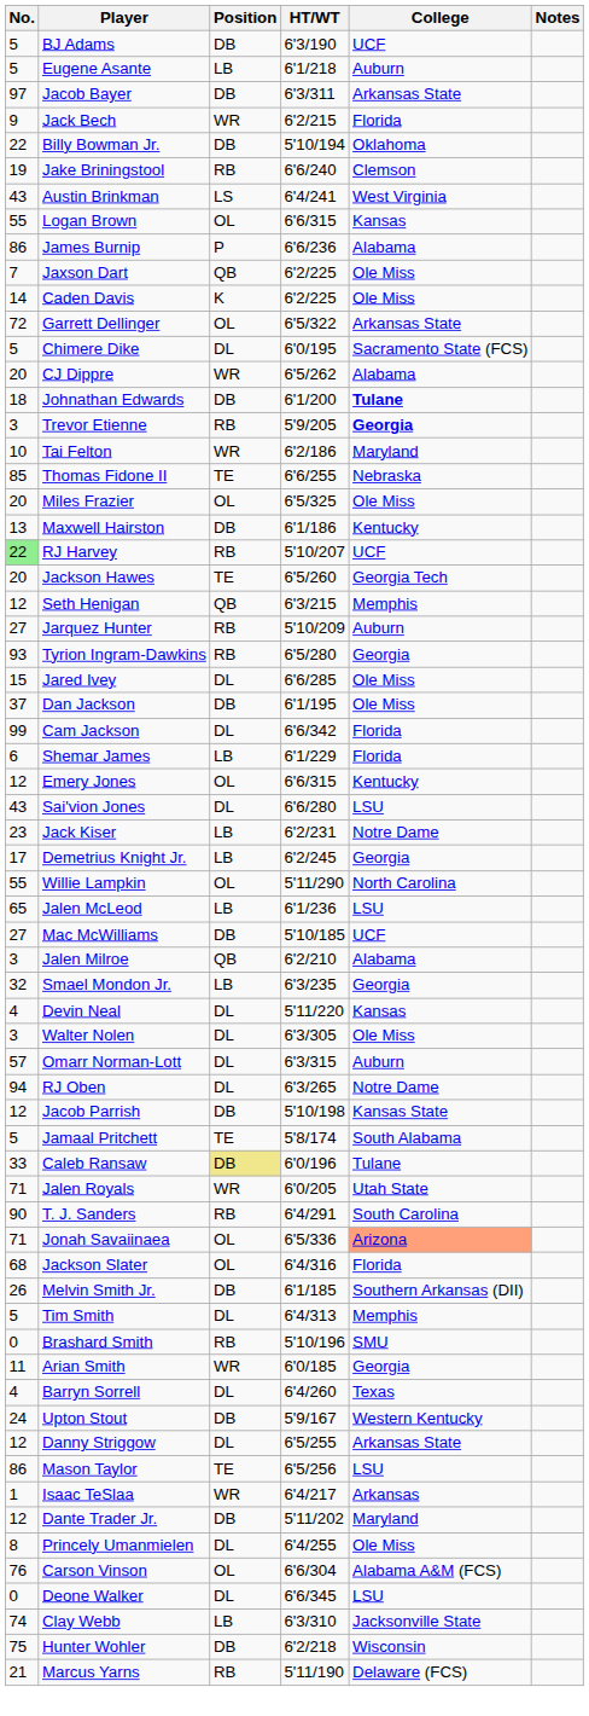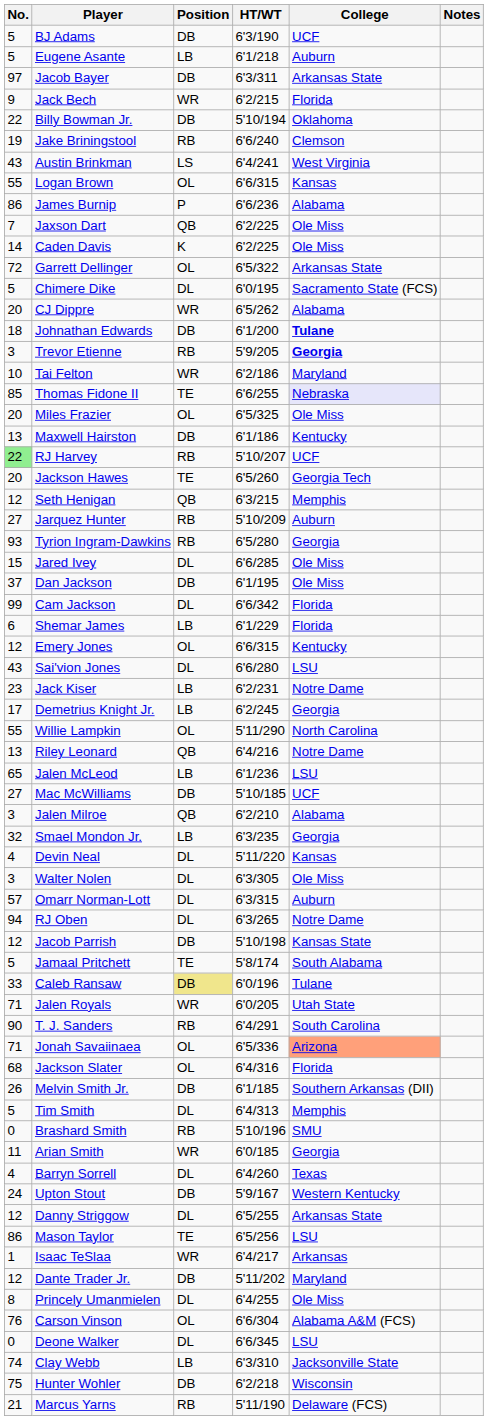 <table class = "wikitable sortable">
 <tr>
 <th>No.</th>
 <th>Player</th>
 <th>Position</th>
 <th class="unsortable">HT/WT</th>
 <th>College</th>
 <th class="unsortable">Notes</th>
 </tr>
 <tr>
 <td>5</td>
 <td><a href='#'>BJ Adams</a></td>
 <td>DB</td>
 <td>6'3/190</td>
 <td><a href='#'>UCF</a></td>
 <td></td>
 </tr>
 <tr>
 <td>5</td>
 <td><a href='#'>Eugene Asante</a></td>
 <td>LB</td>
 <td>6'1/218</td>
 <td><a href='#'>Auburn</a></td>
 <td></td>
 </tr>
 <tr>
 <td>97</td>
 <td><a href='#'>Jacob Bayer</a></td>
 <td>DB</td>
 <td>6'3/311</td>
 <td><a href='#'>Arkansas State</a></td>
 <td></td>
 </tr>
 <tr>
 <td>9</td>
 <td><a href='#'>Jack Bech</a></td>
 <td>WR</td>
 <td>6'2/215</td>
 <td><a href='#'>Florida</a></td>
 <td></td>
 </tr>
 <tr>
 <td>22</td>
 <td><a href='#'>Billy Bowman Jr.</a></td>
 <td>DB</td>
 <td>5'10/194</td>
 <td><a href='#'>Oklahoma</a></td>
 <td></td>
 </tr>
 <tr>
 <td>19</td>
 <td><a href='#'>Jake Briningstool</a></td>
 <td>RB</td>
 <td>6'6/240</td>
 <td><a href='#'>Clemson</a></td>
 <td></td>
 </tr>
 <tr>
 <td>43</td>
 <td><a href='#'>Austin Brinkman</a></td>
 <td>LS</td>
 <td>6'4/241</td>
 <td><a href='#'>West Virginia</a></td>
 <td></td>
 </tr>
 <tr>
 <td>55</td>
 <td><a href='#'>Logan Brown</a></td>
 <td>OL</td>
 <td>6'6/315</td>
 <td><a href='#'>Kansas</a></td>
 <td></td>
 </tr>
 <tr>
 <td>86</td>
 <td><a href='#'>James Burnip</a></td>
 <td>P</td>
 <td>6'6/236</td>
 <td><a href='#'>Alabama</a></td>
 <td></td>
 </tr>
 <tr>
 <td>7</td>
 <td><a href='#'>Jaxson Dart</a></td>
 <td>QB</td>
 <td>6'2/225</td>
 <td><a href='#'>Ole Miss</a></td>
 <td></td>
 </tr>
 <tr>
 <td>14</td>
 <td><a href='#'>Caden Davis</a></td>
 <td>K</td>
 <td>6'2/225</td>
 <td><a href='#'>Ole Miss</a></td>
 <td></td>
 </tr>
 <tr>
 <td>72</td>
 <td><a href='#'>Garrett Dellinger</a></td>
 <td>OL</td>
 <td>6'5/322</td>
 <td><a href='#'>Arkansas State</a></td>
 <td></td>
 </tr>
 <tr>
 <td>5</td>
 <td><a href='#'>Chimere Dike</a></td>
 <td>DL</td>
 <td>6'0/195</td>
 <td><a href='#'>Sacramento State</a> (FCS)</td>
 <td></td>
 </tr>
 <tr>
 <td>20</td>
 <td><a href='#'>CJ Dippre</a></td>
 <td>WR</td>
 <td>6'5/262</td>
 <td><a href='#'>Alabama</a></td>
 <td></td>
 </tr>
 <tr>
 <td>18</td>
 <td><a href='#'>Johnathan Edwards</a></td>
 <td>DB</td>
 <td>6'1/200</td>
 <td><strong><a href='#'>Tulane</a></strong></td>
 <td></td>
 </tr>
 <tr>
 <td>3</td>
 <td><a href='#'>Trevor Etienne</a></td>
 <td>RB</td>
 <td>5'9/205</td>
 <td><strong><a href='#'>Georgia</a></strong></td>
 <td></td>
 </tr>
 <tr>
 <td>10</td>
 <td><a href='#'>Tai Felton</a></td>
 <td>WR</td>
 <td>6'2/186</td>
 <td><a href='#'>Maryland</a></td>
 <td></td>
 </tr>
 <tr>
 <td>85</td>
 <td><a href='#'>Thomas Fidone II</a></td>
 <td>TE</td>
 <td>6'6/255</td>
-<td><a href='#'>Nebraska</a></td>
+<td style="background: lavender;"><a href='#'>Nebraska</a></td>
 <td></td>
 </tr>
 <tr>
 <td>20</td>
 <td><a href='#'>Miles Frazier</a></td>
 <td>OL</td>
 <td>6'5/325</td>
 <td><a href='#'>Ole Miss</a></td>
 <td></td>
 </tr>
 <tr>
 <td>13</td>
 <td><a href='#'>Maxwell Hairston</a></td>
 <td>DB</td>
 <td>6'1/186</td>
 <td><a href='#'>Kentucky</a></td>
 <td></td>
 </tr>
 <tr>
 <td style="background: lightgreen;">22</td>
 <td><a href='#'>RJ Harvey</a></td>
 <td>RB</td>
 <td>5'10/207</td>
 <td><a href='#'>UCF</a></td>
 <td></td>
 </tr>
 <tr>
 <td>20</td>
 <td><a href='#'>Jackson Hawes</a></td>
 <td>TE</td>
 <td>6'5/260</td>
 <td><a href='#'>Georgia Tech</a></td>
 <td></td>
 </tr>
 <tr>
 <td>12</td>
 <td><a href='#'>Seth Henigan</a></td>
 <td>QB</td>
 <td>6'3/215</td>
 <td><a href='#'>Memphis</a></td>
 <td></td>
 </tr>
 <tr>
 <td>27</td>
 <td><a href='#'>Jarquez Hunter</a></td>
 <td>RB</td>
 <td>5'10/209</td>
 <td><a href='#'>Auburn</a></td>
 <td></td>
 </tr>
 <tr>
 <td>93</td>
 <td><a href='#'>Tyrion Ingram-Dawkins</a></td>
 <td>RB</td>
 <td>6'5/280</td>
 <td><a href='#'>Georgia</a></td>
 <td></td>
 </tr>
 <tr>
 <td>15</td>
 <td><a href='#'>Jared Ivey</a></td>
 <td>DL</td>
 <td>6'6/285</td>
 <td><a href='#'>Ole Miss</a></td>
 <td></td>
 </tr>
 <tr>
 <td>37</td>
 <td><a href='#'>Dan Jackson</a></td>
 <td>DB</td>
 <td>6'1/195</td>
 <td><a href='#'>Ole Miss</a></td>
 <td></td>
 </tr>
 <tr>
 <td>99</td>
 <td><a href='#'>Cam Jackson</a></td>
 <td>DL</td>
 <td>6'6/342</td>
 <td><a href='#'>Florida</a></td>
 <td></td>
 </tr>
 <tr>
 <td>6</td>
 <td><a href='#'>Shemar James</a></td>
 <td>LB</td>
 <td>6'1/229</td>
 <td><a href='#'>Florida</a></td>
 <td></td>
 </tr>
 <tr>
 <td>12</td>
 <td><a href='#'>Emery Jones</a></td>
 <td>OL</td>
 <td>6'6/315</td>
 <td><a href='#'>Kentucky</a></td>
 <td></td>
 </tr>
 <tr>
 <td>43</td>
 <td><a href='#'>Sai'vion Jones</a></td>
 <td>DL</td>
 <td>6'6/280</td>
 <td><a href='#'>LSU</a></td>
 <td></td>
 </tr>
 <tr>
 <td>23</td>
 <td><a href='#'>Jack Kiser</a></td>
 <td>LB</td>
 <td>6'2/231</td>
 <td><a href='#'>Notre Dame</a></td>
 <td></td>
 </tr>
 <tr>
 <td>17</td>
 <td><a href='#'>Demetrius Knight Jr.</a></td>
 <td>LB</td>
 <td>6'2/245</td>
 <td><a href='#'>Georgia</a></td>
 <td></td>
 </tr>
 <tr>
 <td>55</td>
 <td><a href='#'>Willie Lampkin</a></td>
 <td>OL</td>
 <td>5'11/290</td>
 <td><a href='#'>North Carolina</a></td>
+<td></td>
+</tr>
+<tr>
+<td>13</td>
+<td><a href='#'>Riley Leonard</a></td>
+<td>QB</td>
+<td>6'4/216</td>
+<td><a href='#'>Notre Dame</a></td>
 <td></td>
 </tr>
 <tr>
 <td>65</td>
 <td><a href='#'>Jalen McLeod</a></td>
 <td>LB</td>
 <td>6'1/236</td>
 <td><a href='#'>LSU</a></td>
 <td></td>
 </tr>
 <tr>
 <td>27</td>
 <td><a href='#'>Mac McWilliams</a></td>
 <td>DB</td>
 <td>5'10/185</td>
 <td><a href='#'>UCF</a></td>
 <td></td>
 </tr>
 <tr>
 <td>3</td>
 <td><a href='#'>Jalen Milroe</a></td>
 <td>QB</td>
 <td>6'2/210</td>
 <td><a href='#'>Alabama</a></td>
 <td></td>
 </tr>
 <tr>
 <td>32</td>
 <td><a href='#'>Smael Mondon Jr.</a></td>
 <td>LB</td>
 <td>6'3/235</td>
 <td><a href='#'>Georgia</a></td>
 <td></td>
 </tr>
 <tr>
 <td>4</td>
 <td><a href='#'>Devin Neal</a></td>
 <td>DL</td>
 <td>5'11/220</td>
 <td><a href='#'>Kansas</a></td>
 <td></td>
 </tr>
 <tr>
 <td>3</td>
 <td><a href='#'>Walter Nolen</a></td>
 <td>DL</td>
 <td>6'3/305</td>
 <td><a href='#'>Ole Miss</a></td>
 <td></td>
 </tr>
 <tr>
 <td>57</td>
 <td><a href='#'>Omarr Norman-Lott</a></td>
 <td>DL</td>
 <td>6'3/315</td>
 <td><a href='#'>Auburn</a></td>
 <td></td>
 </tr>
 <tr>
 <td>94</td>
 <td><a href='#'>RJ Oben</a></td>
 <td>DL</td>
 <td>6'3/265</td>
 <td><a href='#'>Notre Dame</a></td>
 <td></td>
 </tr>
 <tr>
 <td>12</td>
 <td><a href='#'>Jacob Parrish</a></td>
 <td>DB</td>
 <td>5'10/198</td>
 <td><a href='#'>Kansas State</a></td>
 <td></td>
 </tr>
 <tr>
 <td>5</td>
 <td><a href='#'>Jamaal Pritchett</a></td>
 <td>TE</td>
 <td>5'8/174</td>
 <td><a href='#'>South Alabama</a></td>
 <td></td>
 </tr>
 <tr>
 <td>33</td>
 <td><a href='#'>Caleb Ransaw</a></td>
 <td style="background: khaki;">DB</td>
 <td>6'0/196</td>
 <td><a href='#'>Tulane</a></td>
 <td></td>
 </tr>
 <tr>
 <td>71</td>
 <td><a href='#'>Jalen Royals</a></td>
 <td>WR</td>
 <td>6'0/205</td>
 <td><a href='#'>Utah State</a></td>
 <td></td>
 </tr>
 <tr>
 <td>90</td>
 <td><a href='#'>T. J. Sanders</a></td>
 <td>RB</td>
 <td>6'4/291</td>
 <td><a href='#'>South Carolina</a></td>
 <td></td>
 </tr>
 <tr>
 <td>71</td>
 <td><a href='#'>Jonah Savaiinaea</a></td>
 <td>OL</td>
 <td>6'5/336</td>
 <td style="background: lightsalmon;"><a href='#'>Arizona</a></td>
 <td></td>
 </tr>
 <tr>
 <td>68</td>
 <td><a href='#'>Jackson Slater</a></td>
 <td>OL</td>
 <td>6'4/316</td>
 <td><a href='#'>Florida</a></td>
 <td></td>
 </tr>
 <tr>
 <td>26</td>
 <td><a href='#'>Melvin Smith Jr.</a></td>
 <td>DB</td>
 <td>6'1/185</td>
 <td><a href='#'>Southern Arkansas</a> (DII)</td>
 <td></td>
 </tr>
 <tr>
 <td>5</td>
 <td><a href='#'>Tim Smith</a></td>
 <td>DL</td>
 <td>6'4/313</td>
 <td><a href='#'>Memphis</a></td>
 <td></td>
 </tr>
 <tr>
 <td>0</td>
 <td><a href='#'>Brashard Smith</a></td>
 <td>RB</td>
 <td>5'10/196</td>
 <td><a href='#'>SMU</a></td>
 <td></td>
 </tr>
 <tr>
 <td>11</td>
 <td><a href='#'>Arian Smith</a></td>
 <td>WR</td>
 <td>6'0/185</td>
 <td><a href='#'>Georgia</a></td>
 <td></td>
 </tr>
 <tr>
 <td>4</td>
 <td><a href='#'>Barryn Sorrell</a></td>
 <td>DL</td>
 <td>6'4/260</td>
 <td><a href='#'>Texas</a></td>
 <td></td>
 </tr>
 <tr>
 <td>24</td>
 <td><a href='#'>Upton Stout</a></td>
 <td>DB</td>
 <td>5'9/167</td>
 <td><a href='#'>Western Kentucky</a></td>
 <td></td>
 </tr>
 <tr>
 <td>12</td>
 <td><a href='#'>Danny Striggow</a></td>
 <td>DL</td>
 <td>6'5/255</td>
 <td><a href='#'>Arkansas State</a></td>
 <td></td>
 </tr>
 <tr>
 <td>86</td>
 <td><a href='#'>Mason Taylor</a></td>
 <td>TE</td>
 <td>6'5/256</td>
 <td><a href='#'>LSU</a></td>
 <td></td>
 </tr>
 <tr>
 <td>1</td>
 <td><a href='#'>Isaac TeSlaa</a></td>
 <td>WR</td>
 <td>6'4/217</td>
 <td><a href='#'>Arkansas</a></td>
 <td></td>
 </tr>
 <tr>
 <td>12</td>
 <td><a href='#'>Dante Trader Jr.</a></td>
 <td>DB</td>
 <td>5'11/202</td>
 <td><a href='#'>Maryland</a></td>
 <td></td>
 </tr>
 <tr>
 <td>8</td>
 <td><a href='#'>Princely Umanmielen</a></td>
 <td>DL</td>
 <td>6'4/255</td>
 <td><a href='#'>Ole Miss</a></td>
 <td></td>
 </tr>
 <tr>
 <td>76</td>
 <td><a href='#'>Carson Vinson</a></td>
 <td>OL</td>
 <td>6'6/304</td>
 <td><a href='#'>Alabama A&M</a> (FCS)</td>
 <td></td>
 </tr>
 <tr>
 <td>0</td>
 <td><a href='#'>Deone Walker</a></td>
 <td>DL</td>
 <td>6'6/345</td>
 <td><a href='#'>LSU</a></td>
 <td></td>
 </tr>
 <tr>
 <td>74</td>
 <td><a href='#'>Clay Webb</a></td>
 <td>LB</td>
 <td>6'3/310</td>
 <td><a href='#'>Jacksonville State</a></td>
 <td></td>
 </tr>
 <tr>
 <td>75</td>
 <td><a href='#'>Hunter Wohler</a></td>
 <td>DB</td>
 <td>6'2/218</td>
 <td><a href='#'>Wisconsin</a></td>
 <td></td>
 </tr>
 <tr>
 <td>21</td>
 <td><a href='#'>Marcus Yarns</a></td>
 <td>RB</td>
 <td>5'11/190</td>
 <td><a href='#'>Delaware</a> (FCS)</td>
 <td></td>
 </tr>
 </table>
